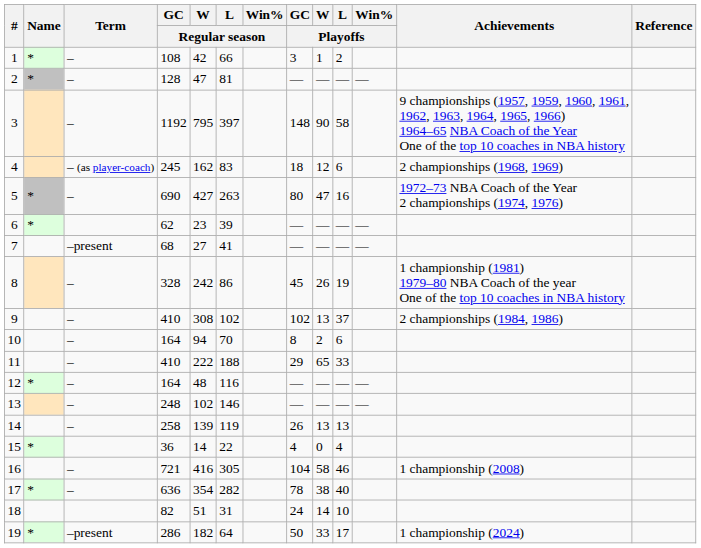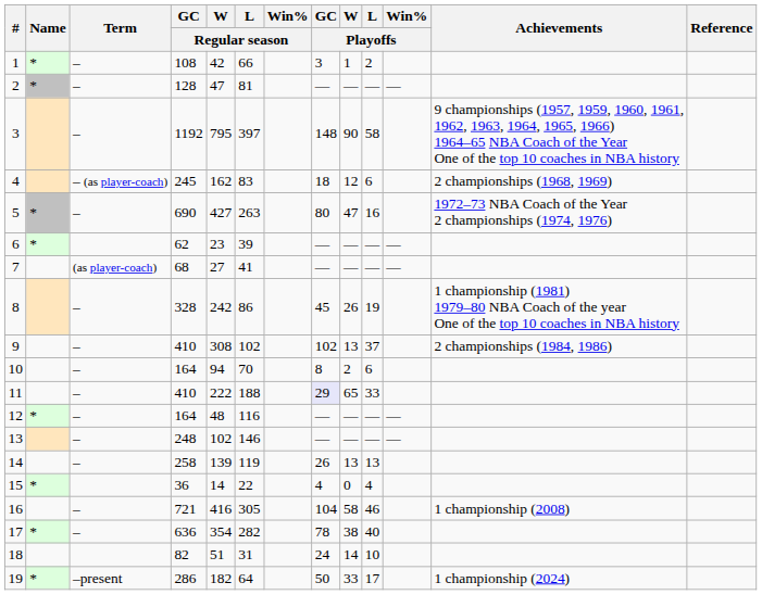 <table class="wikitable sortable">
 <tr>
 <th rowspan="2">#</th>
 <th rowspan="2">Name</th>
 <th rowspan="2">Term</th>
 <th>GC</th>
 <th>W</th>
 <th>L</th>
 <th>Win%</th>
 <th>GC</th>
 <th>W</th>
 <th>L</th>
 <th>Win%</th>
 <th rowspan="2" class=unsortable>Achievements</th>
 <th rowspan="2" class=unsortable>Reference</th>
 </tr>
 <tr class="unsortable">
 <th colspan="4">Regular season</th>
 <th colspan="4">Playoffs</th>
 </tr>
 <tr>
 <td align=center>1</td>
 <td bgcolor="#ddffdd">*</td>
 <td>–</td>
 <td>108</td>
 <td>42</td>
 <td>66</td>
 <td></td>
 <td>3</td>
 <td>1</td>
 <td>2</td>
 <td></td>
 <td></td>
 <td align=center></td>
 </tr>
 <tr>
 <td align=center>2</td>
 <td style="background-color:silver">*</td>
 <td>–</td>
 <td>128</td>
 <td>47</td>
 <td>81</td>
 <td></td>
 <td>—</td>
 <td>—</td>
 <td>—</td>
 <td>—</td>
 <td></td>
 <td align=center></td>
 </tr>
 <tr>
 <td align=center>3</td>
 <td bgcolor="#FFE6BD"></td>
 <td>–</td>
 <td>1192</td>
 <td>795</td>
 <td>397</td>
 <td></td>
 <td>148</td>
 <td>90</td>
 <td>58</td>
 <td></td>
 <td>9 championships (<a href='#'>1957</a>, <a href='#'>1959</a>, <a href='#'>1960</a>, <a href='#'>1961</a>, <br><a href='#'>1962</a>, <a href='#'>1963</a>, <a href='#'>1964</a>, <a href='#'>1965</a>, <a href='#'>1966</a>) <br> <a href='#'>1964–65</a> <a href='#'>NBA Coach of the Year</a> <br> One of the <a href='#'>top 10 coaches in NBA history</a></td>
 <td align=center></td>
 </tr>
 <tr>
 <td align=center>4</td>
 <td bgcolor="#FFE6BD"></td>
 <td>– <small>(as <a href='#'>player-coach</a>)</small></td>
 <td>245</td>
 <td>162</td>
 <td>83</td>
 <td></td>
 <td>18</td>
 <td>12</td>
 <td>6</td>
 <td></td>
 <td>2 championships (<a href='#'>1968</a>, <a href='#'>1969</a>)</td>
 <td align=center></td>
 </tr>
 <tr>
 <td align=center>5</td>
 <td style="background-color:silver">*</td>
 <td>–</td>
 <td>690</td>
 <td>427</td>
 <td>263</td>
 <td></td>
 <td>80</td>
 <td>47</td>
 <td>16</td>
 <td></td>
 <td><a href='#'>1972–73</a> NBA Coach of the Year<br>2 championships (<a href='#'>1974</a>, <a href='#'>1976</a>)</td>
 <td align=center></td>
 </tr>
 <tr>
 <td align=center>6</td>
 <td bgcolor="#ddffdd">*</td>
 <td></td>
 <td>62</td>
 <td>23</td>
 <td>39</td>
 <td></td>
 <td>—</td>
 <td>—</td>
 <td>—</td>
 <td>—</td>
 <td></td>
 <td align=center></td>
 </tr>
 <tr>
 <td align=center>7</td>
 <td></td>
-<td>–present</td>
+<td> <small>(as <a href='#'>player-coach</a>)</small></td>
 <td>68</td>
 <td>27</td>
 <td>41</td>
 <td></td>
 <td>—</td>
 <td>—</td>
 <td>—</td>
 <td>—</td>
 <td></td>
 <td align=center></td>
 </tr>
 <tr>
 <td align=center>8</td>
 <td bgcolor="#FFE6BD"></td>
 <td>–</td>
 <td>328</td>
 <td>242</td>
 <td>86</td>
 <td></td>
 <td>45</td>
 <td>26</td>
 <td>19</td>
 <td></td>
 <td>1 championship (<a href='#'>1981</a>)<br> <a href='#'>1979–80</a> NBA Coach of the year <br> One of the <a href='#'>top 10 coaches in NBA history</a></td>
 <td align=center></td>
 </tr>
 <tr>
 <td align=center>9</td>
 <td></td>
 <td>–</td>
 <td>410</td>
 <td>308</td>
 <td>102</td>
 <td></td>
 <td>102</td>
 <td>13</td>
 <td>37</td>
 <td></td>
 <td>2 championships (<a href='#'>1984</a>, <a href='#'>1986</a>)</td>
 <td align=center></td>
 </tr>
 <tr>
 <td align=center>10</td>
 <td></td>
 <td>–</td>
 <td>164</td>
 <td>94</td>
 <td>70</td>
 <td></td>
 <td>8</td>
 <td>2</td>
 <td>6</td>
 <td></td>
 <td></td>
 <td align=center></td>
 </tr>
 <tr>
 <td align=center>11</td>
 <td></td>
 <td>–</td>
 <td>410</td>
 <td>222</td>
 <td>188</td>
 <td></td>
-<td>29</td>
+<td style="background: lavender;">29</td>
 <td>65</td>
 <td>33</td>
 <td></td>
 <td></td>
 <td align=center></td>
 </tr>
 <tr>
 <td align=center>12</td>
 <td bgcolor="#ddffdd">*</td>
 <td>–</td>
 <td>164</td>
 <td>48</td>
 <td>116</td>
 <td></td>
 <td>—</td>
 <td>—</td>
 <td>—</td>
 <td>—</td>
 <td></td>
 <td align=center></td>
 </tr>
 <tr>
 <td align=center>13</td>
 <td bgcolor="#FFE6BD"></td>
 <td>–</td>
 <td>248</td>
 <td>102</td>
 <td>146</td>
 <td></td>
 <td>—</td>
 <td>—</td>
 <td>—</td>
 <td>—</td>
 <td></td>
 <td align=center></td>
 </tr>
 <tr>
 <td align=center>14</td>
 <td></td>
 <td>–</td>
 <td>258</td>
 <td>139</td>
 <td>119</td>
 <td></td>
 <td>26</td>
 <td>13</td>
 <td>13</td>
 <td></td>
 <td></td>
 <td align=center></td>
 </tr>
 <tr>
 <td align=center>15</td>
 <td bgcolor="#ddffdd">*</td>
 <td></td>
 <td>36</td>
 <td>14</td>
 <td>22</td>
 <td></td>
 <td>4</td>
 <td>0</td>
 <td>4</td>
 <td></td>
 <td></td>
 <td align=center></td>
 </tr>
 <tr>
 <td align=center>16</td>
 <td></td>
 <td>–</td>
 <td>721</td>
 <td>416</td>
 <td>305</td>
 <td></td>
 <td>104</td>
 <td>58</td>
 <td>46</td>
 <td></td>
 <td>1 championship (<a href='#'>2008</a>)</td>
 <td align=center></td>
 </tr>
 <tr>
 <td align=center>17</td>
 <td bgcolor="#ddffdd">*</td>
 <td>–</td>
 <td>636</td>
 <td>354</td>
 <td>282</td>
 <td></td>
 <td>78</td>
 <td>38</td>
 <td>40</td>
 <td></td>
 <td></td>
 <td align=center></td>
 </tr>
 <tr>
 <td align=center>18</td>
 <td></td>
 <td></td>
 <td>82</td>
 <td>51</td>
 <td>31</td>
 <td></td>
 <td>24</td>
 <td>14</td>
 <td>10</td>
 <td></td>
 <td></td>
 <td align=center></td>
 </tr>
 <tr>
 <td align=center>19</td>
 <td bgcolor="#ddffdd">*</td>
 <td>–present</td>
 <td>286</td>
 <td>182</td>
 <td>64</td>
 <td></td>
 <td>50</td>
 <td>33</td>
 <td>17</td>
 <td></td>
 <td>1 championship (<a href='#'>2024</a>)</td>
 <td align=center></td>
 </tr>
 </table>
